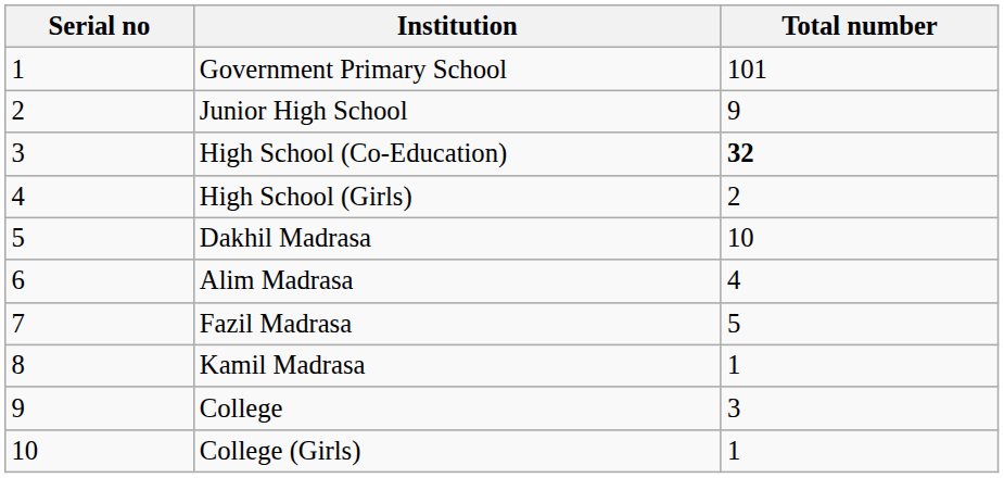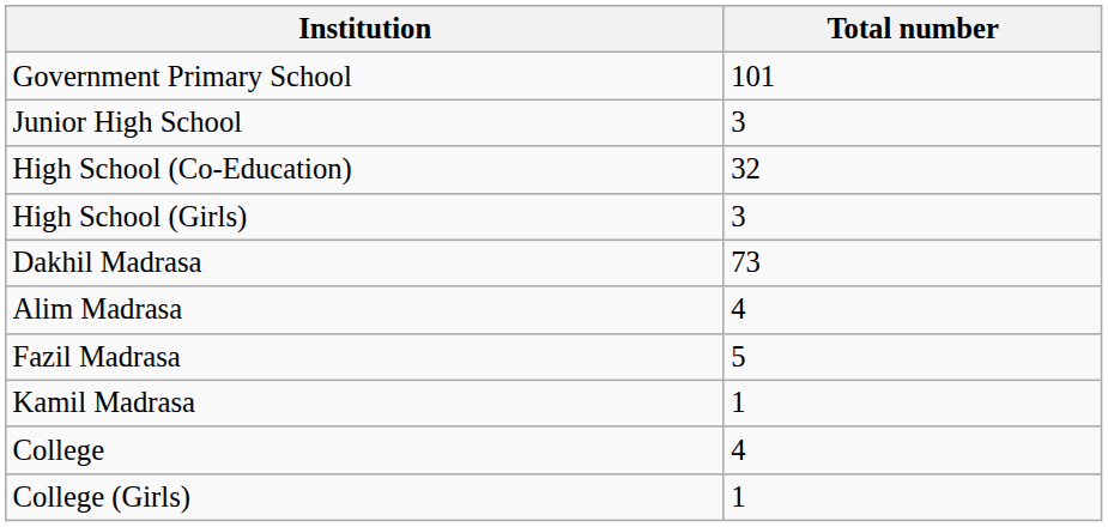 <table class="wikitable" style="width:30%;">
 <tr style="background:#efefef;">
-<th>Serial no</th>
 <th>Institution</th>
 <th>Total number</th>
 </tr>
 <tr>
-<td>1</td>
 <td>Government Primary School</td>
 <td>101</td>
 </tr>
 <tr>
-<td>2</td>
 <td>Junior High School</td>
-<td>9</td>
+<td>3</td>
 </tr>
 <tr>
-<td>3</td>
 <td>High School (Co-Education)</td>
-<td><strong>32</strong></td>
+<td>32</td>
 </tr>
 <tr>
-<td>4</td>
 <td>High School (Girls)</td>
-<td>2</td>
+<td>3</td>
 </tr>
 <tr>
-<td>5</td>
 <td>Dakhil Madrasa</td>
-<td>10</td>
+<td>73</td>
 </tr>
 <tr>
-<td>6</td>
 <td>Alim Madrasa</td>
 <td>4</td>
 </tr>
 <tr>
-<td>7</td>
 <td>Fazil Madrasa</td>
 <td>5</td>
 </tr>
 <tr>
-<td>8</td>
 <td>Kamil Madrasa</td>
 <td>1</td>
 </tr>
 <tr>
-<td>9</td>
 <td>College</td>
-<td>3</td>
+<td>4</td>
 </tr>
 <tr>
-<td>10</td>
 <td>College (Girls)</td>
 <td>1</td>
 </tr>
 </table>
